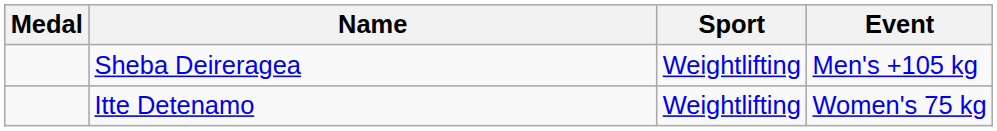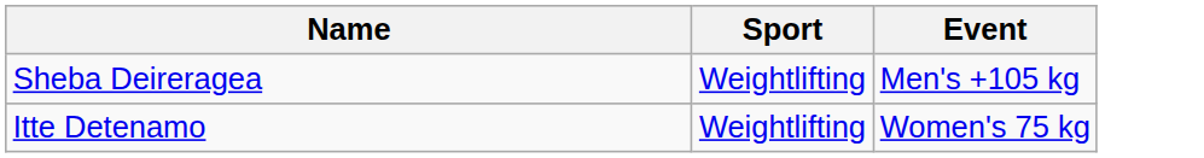 <table class="wikitable sortable">
 <tr>
-<th>Medal</th>
 <th width=350px>Name</th>
 <th>Sport</th>
 <th>Event</th>
 </tr>
 <tr>
-<td></td>
 <td><a href='#'>Sheba Deireragea</a></td>
 <td><a href='#'>Weightlifting</a></td>
 <td><a href='#'>Men's +105 kg</a></td>
 </tr>
 <tr>
-<td></td>
 <td><a href='#'>Itte Detenamo</a></td>
 <td><a href='#'>Weightlifting</a></td>
 <td><a href='#'>Women's 75 kg</a></td>
 </tr>
 </table>
